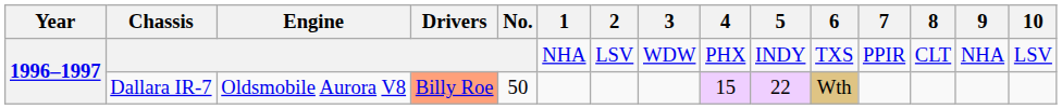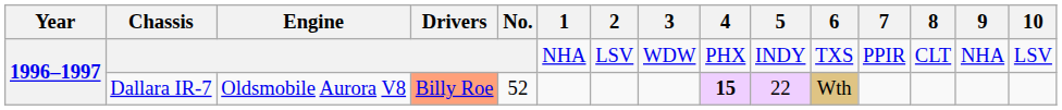 <table class="wikitable" style="text-align:center; font-size:90%">
 <tr>
 <th>Year</th>
 <th>Chassis</th>
 <th>Engine</th>
 <th>Drivers</th>
 <th>No.</th>
 <th>1</th>
 <th>2</th>
 <th>3</th>
 <th>4</th>
 <th>5</th>
 <th>6</th>
 <th>7</th>
 <th>8</th>
 <th>9</th>
 <th>10</th>
 </tr>
 <tr>
 <th rowspan=2><a href='#'>1996–1997</a></th>
 <th colspan=4></th>
 <td><a href='#'>NHA</a></td>
 <td><a href='#'>LSV</a></td>
 <td><a href='#'>WDW</a></td>
 <td><a href='#'>PHX</a></td>
 <td><a href='#'>INDY</a></td>
 <td><a href='#'>TXS</a></td>
 <td><a href='#'>PPIR</a></td>
 <td><a href='#'>CLT</a></td>
 <td><a href='#'>NHA</a></td>
 <td><a href='#'>LSV</a></td>
 </tr>
 <tr>
 <td><a href='#'>Dallara IR-7</a></td>
 <td><a href='#'>Oldsmobile</a> <a href='#'>Aurora</a> <a href='#'>V8</a></td>
 <td align="left" style="background: lightsalmon;"> <a href='#'>Billy Roe</a></td>
-<td>50</td>
+<td>52</td>
 <td></td>
 <td></td>
 <td></td>
-<td style="background:#EFCFFF;" align=center>15</td>
+<td style="background:#EFCFFF;" align=center><strong>15</strong></td>
 <td style="background:#EFCFFF;" align=center>22</td>
 <td style="background:#DFC484;" align=center>Wth</td>
 <td></td>
 <td></td>
 <td></td>
 <td></td>
 </tr>
 </table>
